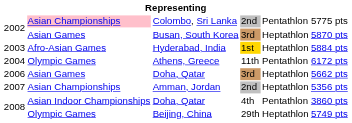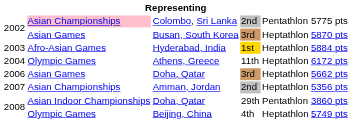 <table>
 <tr>
 <th colspan="6">Representing </th>
 </tr>
 <tr>
 <td rowspan=2>2002</td>
 <td style="background: pink;"><a href='#'>Asian Championships</a></td>
 <td><a href='#'>Colombo</a>, <a href='#'>Sri Lanka</a></td>
 <td bgcolor="silver">2nd</td>
 <td>Pentathlon</td>
 <td>5775 pts</td>
 </tr>
 <tr>
 <td><a href='#'>Asian Games</a></td>
 <td><a href='#'>Busan, South Korea</a></td>
 <td bgcolor="cc9966">3rd</td>
 <td>Heptathlon</td>
 <td><a href='#'>5870 pts</a></td>
 </tr>
 <tr>
 <td>2003</td>
 <td><a href='#'>Afro-Asian Games</a></td>
 <td><a href='#'>Hyderabad, India</a></td>
 <td bgcolor="gold">1st</td>
 <td>Heptathlon</td>
 <td><a href='#'>5884 pts</a></td>
 </tr>
 <tr>
 <td>2004</td>
 <td><a href='#'>Olympic Games</a></td>
 <td><a href='#'>Athens, Greece</a></td>
 <td>11th</td>
-<td>Pentathlon</td>
+<td>Heptathlon</td>
 <td><a href='#'>6172 pts</a></td>
 </tr>
 <tr>
 <td>2006</td>
 <td><a href='#'>Asian Games</a></td>
 <td><a href='#'>Doha, Qatar</a></td>
 <td bgcolor=cc9966>3rd</td>
 <td>Heptathlon</td>
 <td><a href='#'>5662 pts</a></td>
 </tr>
 <tr>
 <td>2007</td>
 <td><a href='#'>Asian Championships</a></td>
 <td><a href='#'>Amman, Jordan</a></td>
 <td bgcolor="silver">2nd</td>
 <td>Heptathlon</td>
 <td><a href='#'>5356 pts</a></td>
 </tr>
 <tr>
 <td rowspan=2>2008</td>
 <td><a href='#'>Asian Indoor Championships</a></td>
 <td><a href='#'>Doha, Qatar</a></td>
-<td>4th</td>
+<td>29th</td>
 <td>Pentathlon</td>
 <td><a href='#'>3860 pts</a></td>
 </tr>
 <tr>
 <td><a href='#'>Olympic Games</a></td>
 <td><a href='#'>Beijing, China</a></td>
-<td>29th</td>
+<td>4th</td>
 <td>Heptathlon</td>
 <td><a href='#'>5749 pts</a></td>
 </tr>
 </table>
